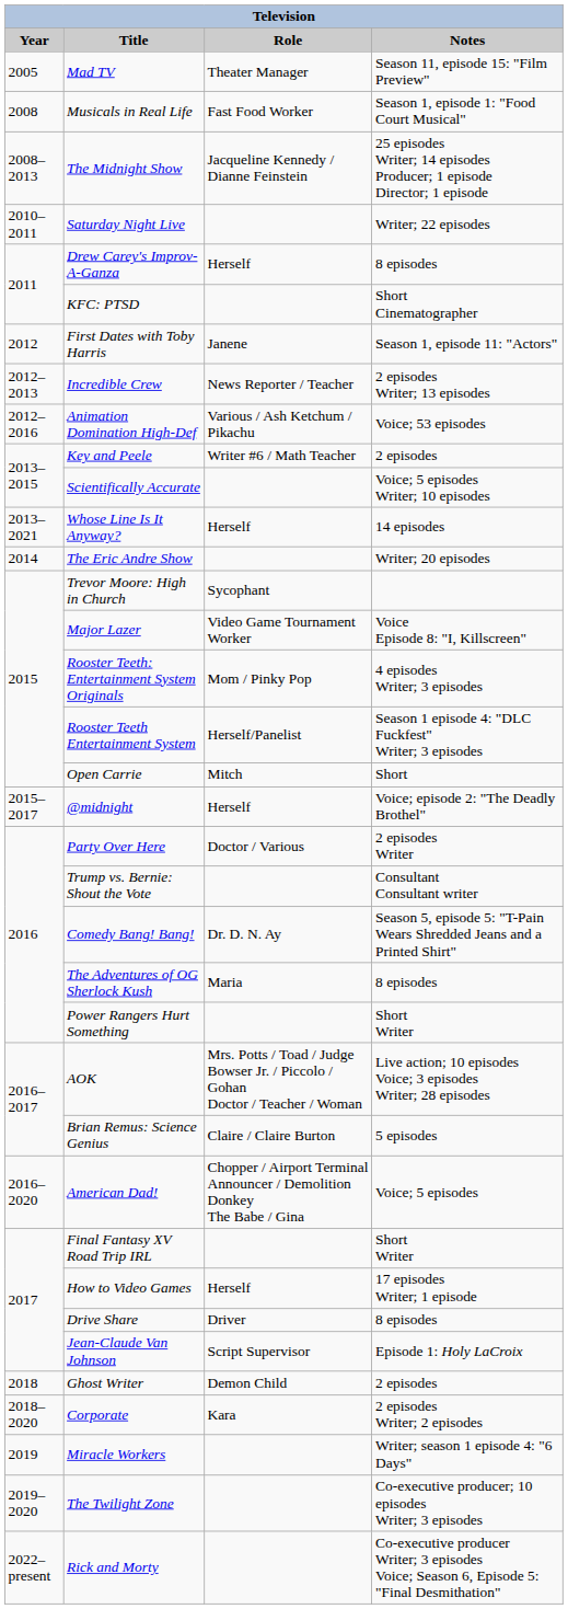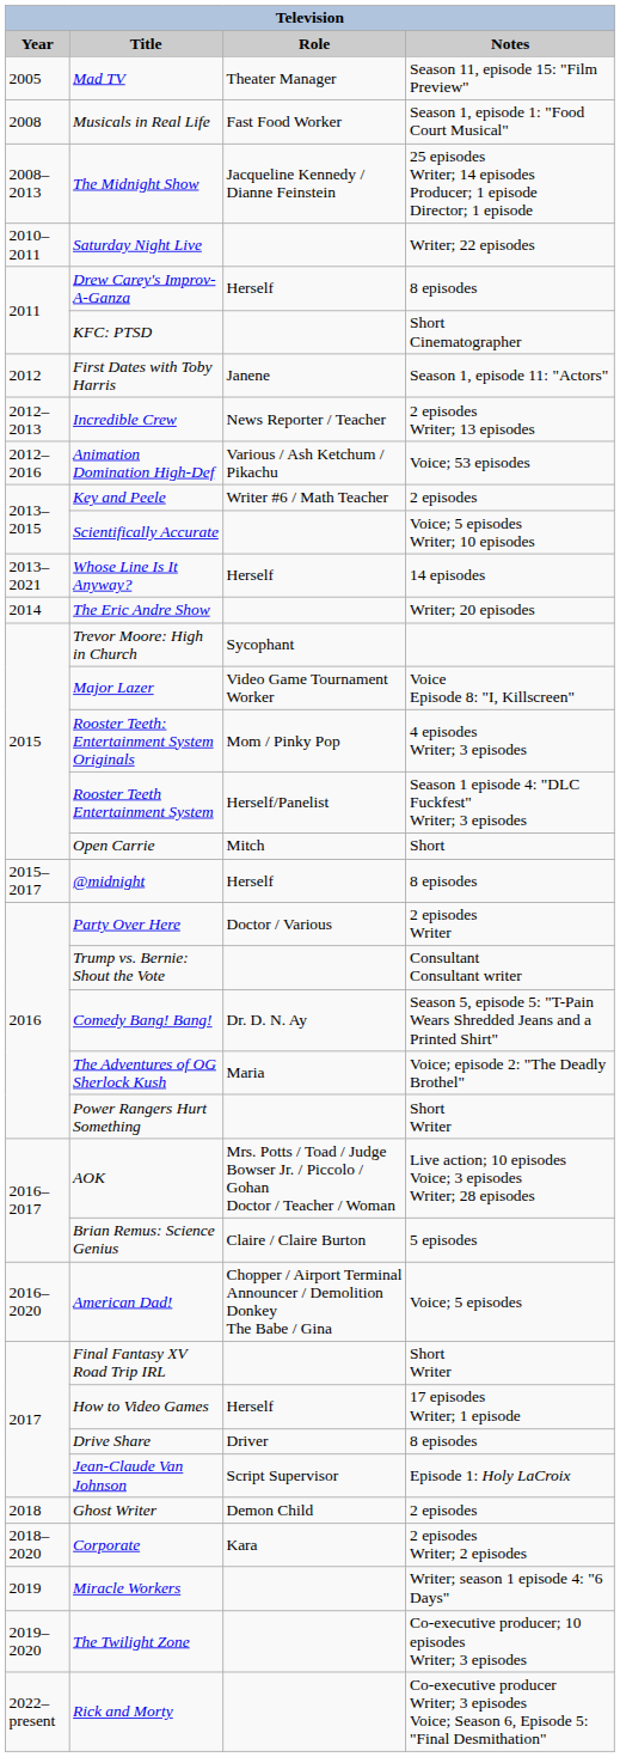 <table class="wikitable">
 <tr>
 <th colspan=4 style="background:#B0C4DE;">Television</th>
 </tr>
 <tr align="center">
 <th style="background: #CCCCCC;">Year</th>
 <th style="background: #CCCCCC;">Title</th>
 <th style="background: #CCCCCC;">Role</th>
 <th style="background: #CCCCCC;">Notes</th>
 </tr>
 <tr>
 <td>2005</td>
 <td><em><a href='#'>Mad TV</a></em></td>
 <td>Theater Manager</td>
 <td>Season 11, episode 15: "Film Preview"</td>
 </tr>
 <tr>
 <td>2008</td>
 <td><em>Musicals in Real Life</em></td>
 <td>Fast Food Worker</td>
 <td>Season 1, episode 1: "Food Court Musical"</td>
 </tr>
 <tr>
 <td>2008–2013</td>
 <td><em><a href='#'>The Midnight Show</a></em></td>
 <td>Jacqueline Kennedy / Dianne Feinstein</td>
 <td>25 episodes<br> Writer; 14 episodes<br> Producer; 1 episode<br> Director; 1 episode</td>
 </tr>
 <tr>
 <td>2010–2011</td>
 <td><em><a href='#'>Saturday Night Live</a></em></td>
 <td></td>
 <td>Writer; 22 episodes</td>
 </tr>
 <tr>
 <td rowspan=2>2011</td>
 <td><em><a href='#'>Drew Carey's Improv-A-Ganza</a></em></td>
 <td>Herself</td>
 <td>8 episodes</td>
 </tr>
 <tr>
 <td><em>KFC: PTSD</em></td>
 <td></td>
 <td>Short<br> Cinematographer</td>
 </tr>
 <tr>
 <td>2012</td>
 <td><em>First Dates with Toby Harris</em></td>
 <td>Janene</td>
 <td>Season 1, episode 11: "Actors"</td>
 </tr>
 <tr>
 <td>2012–2013</td>
 <td><em><a href='#'>Incredible Crew</a></em></td>
 <td>News Reporter / Teacher</td>
 <td>2 episodes<br> Writer; 13 episodes</td>
 </tr>
 <tr>
 <td>2012–2016</td>
 <td><em><a href='#'>Animation Domination High-Def</a></em></td>
 <td>Various / Ash Ketchum / Pikachu</td>
 <td>Voice; 53 episodes</td>
 </tr>
 <tr>
 <td rowspan=2>2013–2015</td>
 <td><em><a href='#'>Key and Peele</a></em></td>
 <td>Writer #6 / Math Teacher</td>
 <td>2 episodes</td>
 </tr>
 <tr>
 <td><em><a href='#'>Scientifically Accurate</a></em></td>
 <td></td>
 <td>Voice; 5 episodes<br> Writer; 10 episodes</td>
 </tr>
 <tr>
 <td>2013–2021</td>
 <td><em><a href='#'>Whose Line Is It Anyway?</a></em></td>
 <td>Herself</td>
 <td>14 episodes</td>
 </tr>
 <tr>
 <td>2014</td>
 <td><em><a href='#'>The Eric Andre Show</a></em></td>
 <td></td>
 <td>Writer; 20 episodes</td>
 </tr>
 <tr>
 <td rowspan=5>2015</td>
 <td><em>Trevor Moore: High in Church</em></td>
 <td>Sycophant</td>
 <td></td>
 </tr>
 <tr>
 <td><em><a href='#'>Major Lazer</a></em></td>
 <td>Video Game Tournament Worker</td>
 <td>Voice<br> Episode 8: "I, Killscreen"</td>
 </tr>
 <tr>
 <td><em><a href='#'>Rooster Teeth: Entertainment System Originals</a></em></td>
 <td>Mom / Pinky Pop</td>
 <td>4 episodes<br> Writer; 3 episodes</td>
 </tr>
 <tr>
 <td><em><a href='#'>Rooster Teeth Entertainment System</a></em></td>
 <td>Herself/Panelist</td>
 <td>Season 1 episode 4: "DLC Fuckfest"<br> Writer; 3 episodes</td>
 </tr>
 <tr>
 <td><em>Open Carrie</em></td>
 <td>Mitch</td>
 <td>Short</td>
 </tr>
 <tr>
 <td>2015–2017</td>
 <td><em><a href='#'>@midnight</a></em></td>
 <td>Herself</td>
-<td>Voice; episode 2: "The Deadly Brothel"</td>
+<td>8 episodes</td>
 </tr>
 <tr>
 <td rowspan=5>2016</td>
 <td><em><a href='#'>Party Over Here</a></em></td>
 <td>Doctor / Various</td>
 <td>2 episodes<br> Writer</td>
 </tr>
 <tr>
 <td><em>Trump vs. Bernie: Shout the Vote</em></td>
 <td></td>
 <td>Consultant<br> Consultant writer</td>
 </tr>
 <tr>
 <td><em><a href='#'>Comedy Bang! Bang!</a></em></td>
 <td>Dr. D. N. Ay</td>
 <td>Season 5, episode 5: "T-Pain Wears Shredded Jeans and a Printed Shirt"</td>
 </tr>
 <tr>
 <td><em><a href='#'>The Adventures of OG Sherlock Kush</a></em></td>
 <td>Maria</td>
-<td>8 episodes</td>
+<td>Voice; episode 2: "The Deadly Brothel"</td>
 </tr>
 <tr>
 <td><em>Power Rangers Hurt Something</em></td>
 <td></td>
 <td>Short<br> Writer</td>
 </tr>
 <tr>
 <td rowspan=2>2016–2017</td>
 <td><em>AOK</em></td>
 <td>Mrs. Potts / Toad / Judge<br> Bowser Jr. / Piccolo / Gohan<br> Doctor / Teacher / Woman</td>
 <td>Live action; 10 episodes<br> Voice; 3 episodes<br> Writer; 28 episodes</td>
 </tr>
 <tr>
 <td><em>Brian Remus: Science Genius</em></td>
 <td>Claire / Claire Burton</td>
 <td>5 episodes</td>
 </tr>
 <tr>
 <td>2016–2020</td>
 <td><em><a href='#'>American Dad!</a></em></td>
 <td>Chopper / Airport Terminal Announcer / Demolition Donkey<br> The Babe / Gina</td>
 <td>Voice; 5 episodes</td>
 </tr>
 <tr>
 <td rowspan=4>2017</td>
 <td><em>Final Fantasy XV Road Trip IRL</em></td>
 <td></td>
 <td>Short<br> Writer</td>
 </tr>
 <tr>
 <td><em>How to Video Games</em></td>
 <td>Herself</td>
 <td>17 episodes<br> Writer; 1 episode</td>
 </tr>
 <tr>
 <td><em>Drive Share</em></td>
 <td>Driver</td>
 <td>8 episodes</td>
 </tr>
 <tr>
 <td><em><a href='#'>Jean-Claude Van Johnson</a></em></td>
 <td>Script Supervisor</td>
 <td>Episode 1: <em>Holy LaCroix</em></td>
 </tr>
 <tr>
 <td>2018</td>
 <td><em>Ghost Writer</em></td>
 <td>Demon Child</td>
 <td>2 episodes</td>
 </tr>
 <tr>
 <td>2018–2020</td>
 <td><em><a href='#'>Corporate</a></em></td>
 <td>Kara</td>
 <td>2 episodes<br> Writer; 2 episodes</td>
 </tr>
 <tr>
 <td>2019</td>
 <td><em><a href='#'>Miracle Workers</a></em></td>
 <td></td>
 <td>Writer; season 1 episode 4: "6 Days"</td>
 </tr>
 <tr>
 <td>2019–2020</td>
 <td><em><a href='#'>The Twilight Zone</a></em></td>
 <td></td>
 <td>Co-executive producer; 10 episodes<br> Writer; 3 episodes</td>
 </tr>
 <tr>
 <td>2022–present</td>
 <td><em><a href='#'>Rick and Morty</a></em></td>
 <td></td>
 <td>Co-executive producer <br> Writer; 3 episodes <br> Voice; Season 6, Episode 5: "Final Desmithation"</td>
 </tr>
 </table>
